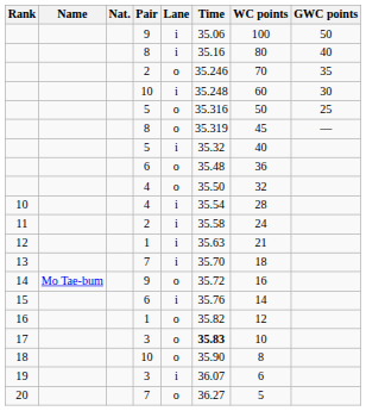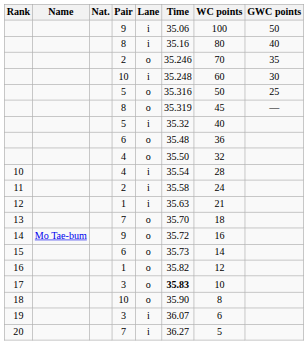 <table class="wikitable sortable" style="text-align:center">
 <tr>
 <th>Rank</th>
 <th>Name</th>
 <th>Nat.</th>
 <th>Pair</th>
 <th>Lane</th>
 <th>Time</th>
 <th>WC points</th>
 <th>GWC points</th>
 </tr>
 <tr>
 <td></td>
 <td align=left></td>
 <td></td>
 <td>9</td>
 <td>i</td>
 <td>35.06</td>
 <td>100</td>
 <td>50</td>
 </tr>
 <tr>
 <td></td>
 <td align=left></td>
 <td></td>
 <td>8</td>
 <td>i</td>
 <td>35.16</td>
 <td>80</td>
 <td>40</td>
 </tr>
 <tr>
 <td></td>
 <td align=left></td>
 <td></td>
 <td>2</td>
 <td>o</td>
 <td>35.246</td>
 <td>70</td>
 <td>35</td>
 </tr>
 <tr>
 <td></td>
 <td align=left></td>
 <td></td>
 <td>10</td>
 <td>i</td>
 <td>35.248</td>
 <td>60</td>
 <td>30</td>
 </tr>
 <tr>
 <td></td>
 <td align=left></td>
 <td></td>
 <td>5</td>
 <td>o</td>
 <td>35.316</td>
 <td>50</td>
 <td>25</td>
 </tr>
 <tr>
 <td></td>
 <td align=left></td>
 <td></td>
 <td>8</td>
 <td>o</td>
 <td>35.319</td>
 <td>45</td>
 <td>—</td>
 </tr>
 <tr>
 <td></td>
 <td align=left></td>
 <td></td>
 <td>5</td>
 <td>i</td>
 <td>35.32</td>
 <td>40</td>
 <td></td>
 </tr>
 <tr>
 <td></td>
 <td align=left></td>
 <td></td>
 <td>6</td>
 <td>o</td>
 <td>35.48</td>
 <td>36</td>
 <td></td>
 </tr>
 <tr>
 <td></td>
 <td align=left></td>
 <td></td>
 <td>4</td>
 <td>o</td>
 <td>35.50</td>
 <td>32</td>
 <td></td>
 </tr>
 <tr>
 <td>10</td>
 <td align=left></td>
 <td></td>
 <td>4</td>
 <td>i</td>
 <td>35.54</td>
 <td>28</td>
 <td></td>
 </tr>
 <tr>
 <td>11</td>
 <td align=left></td>
 <td></td>
 <td>2</td>
 <td>i</td>
 <td>35.58</td>
 <td>24</td>
 <td></td>
 </tr>
 <tr>
 <td>12</td>
 <td align=left></td>
 <td></td>
 <td>1</td>
 <td>i</td>
 <td>35.63</td>
 <td>21</td>
 <td></td>
 </tr>
 <tr>
 <td>13</td>
 <td align=left></td>
 <td></td>
 <td>7</td>
-<td>i</td>
+<td>o</td>
 <td>35.70</td>
 <td>18</td>
 <td></td>
 </tr>
 <tr>
 <td>14</td>
 <td align=left><a href='#'>Mo Tae-bum</a></td>
 <td></td>
 <td>9</td>
 <td>o</td>
 <td>35.72</td>
 <td>16</td>
 <td></td>
 </tr>
 <tr>
 <td>15</td>
 <td align=left></td>
 <td></td>
 <td>6</td>
-<td>i</td>
-<td>35.76</td>
+<td>o</td>
+<td>35.73</td>
 <td>14</td>
 <td></td>
 </tr>
 <tr>
 <td>16</td>
 <td align=left></td>
 <td></td>
 <td>1</td>
 <td>o</td>
 <td>35.82</td>
 <td>12</td>
 <td></td>
 </tr>
 <tr>
 <td>17</td>
 <td align=left></td>
 <td></td>
 <td>3</td>
 <td>o</td>
 <td><strong>35.83</strong></td>
 <td>10</td>
 <td></td>
 </tr>
 <tr>
 <td>18</td>
 <td align=left></td>
 <td></td>
 <td>10</td>
 <td>o</td>
 <td>35.90</td>
 <td>8</td>
 <td></td>
 </tr>
 <tr>
 <td>19</td>
 <td align=left></td>
 <td></td>
 <td>3</td>
 <td>i</td>
 <td>36.07</td>
 <td>6</td>
 <td></td>
 </tr>
 <tr>
 <td>20</td>
 <td align=left></td>
 <td></td>
 <td>7</td>
-<td>o</td>
+<td>i</td>
 <td>36.27</td>
 <td>5</td>
 <td></td>
 </tr>
 </table>
